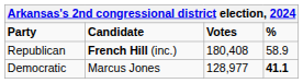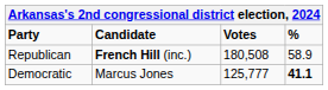 <table class="wikitable">
 <tr>
 <th colspan="4"><a href='#'>Arkansas's 2nd congressional district</a> election, <a href='#'>2024</a></th>
 </tr>
 <tr>
 <td><strong>Party</strong></td>
 <td><strong>Candidate</strong></td>
 <td><strong>Votes</strong></td>
 <td><strong>%</strong></td>
 </tr>
 <tr>
 <td>Republican</td>
 <td><strong>French Hill</strong> (inc.)</td>
-<td>180,408</td>
+<td>180,508</td>
 <td>58.9</td>
 </tr>
 <tr>
 <td>Democratic</td>
 <td>Marcus Jones</td>
-<td>128,977</td>
+<td>125,777</td>
 <td><strong>41.1</strong></td>
 </tr>
 </table>
